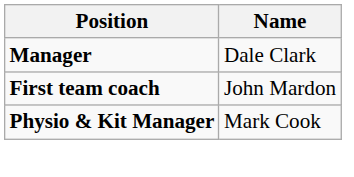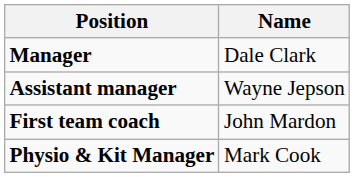 <table class=wikitable>
 <tr>
 <th>Position</th>
 <th>Name</th>
 </tr>
 <tr>
 <td><strong>Manager</strong></td>
 <td> Dale Clark</td>
 </tr>
 <tr>
+<td><strong>Assistant manager</strong></td>
+<td> Wayne Jepson</td>
+</tr>
+<tr>
 <td><strong>First team coach</strong></td>
 <td> John Mardon</td>
 </tr>
 <tr>
 <td><strong>Physio & Kit Manager</strong></td>
 <td> Mark Cook</td>
 </tr>
 </table>
